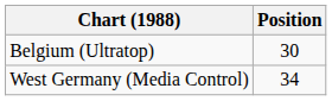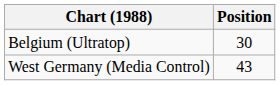 <table class="wikitable">
 <tr>
 <th>Chart (1988)</th>
 <th>Position</th>
 </tr>
 <tr>
 <td>Belgium (Ultratop)</td>
 <td align="center">30</td>
 </tr>
 <tr>
 <td>West Germany (Media Control)</td>
-<td align="center">34</td>
+<td align="center">43</td>
 </tr>
 </table>
